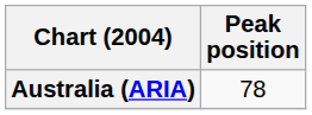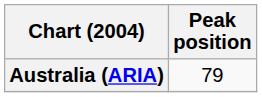 <table class="wikitable sortable plainrowheaders" style="text-align:center">
 <tr>
 <th>Chart (2004)</th>
 <th>Peak<br>position</th>
 </tr>
 <tr>
 <th scope="row">Australia (<a href='#'>ARIA</a>)</th>
-<td>78</td>
+<td>79</td>
 </tr>
 <tr>
 </tr>
 </table>
